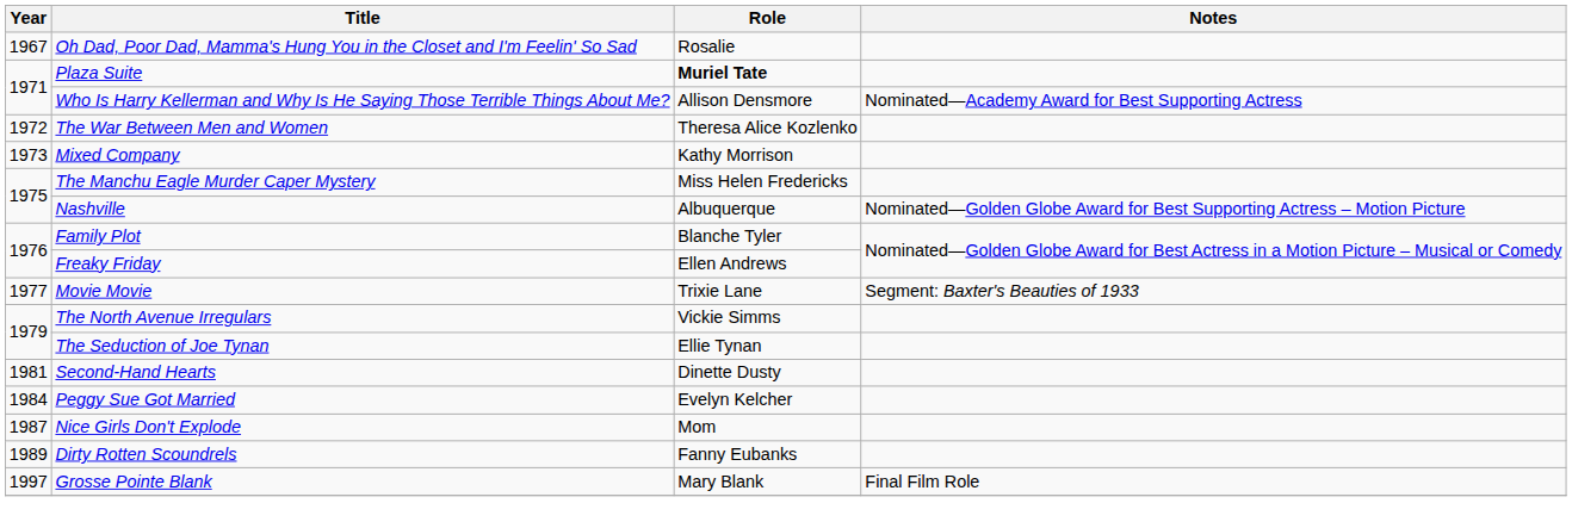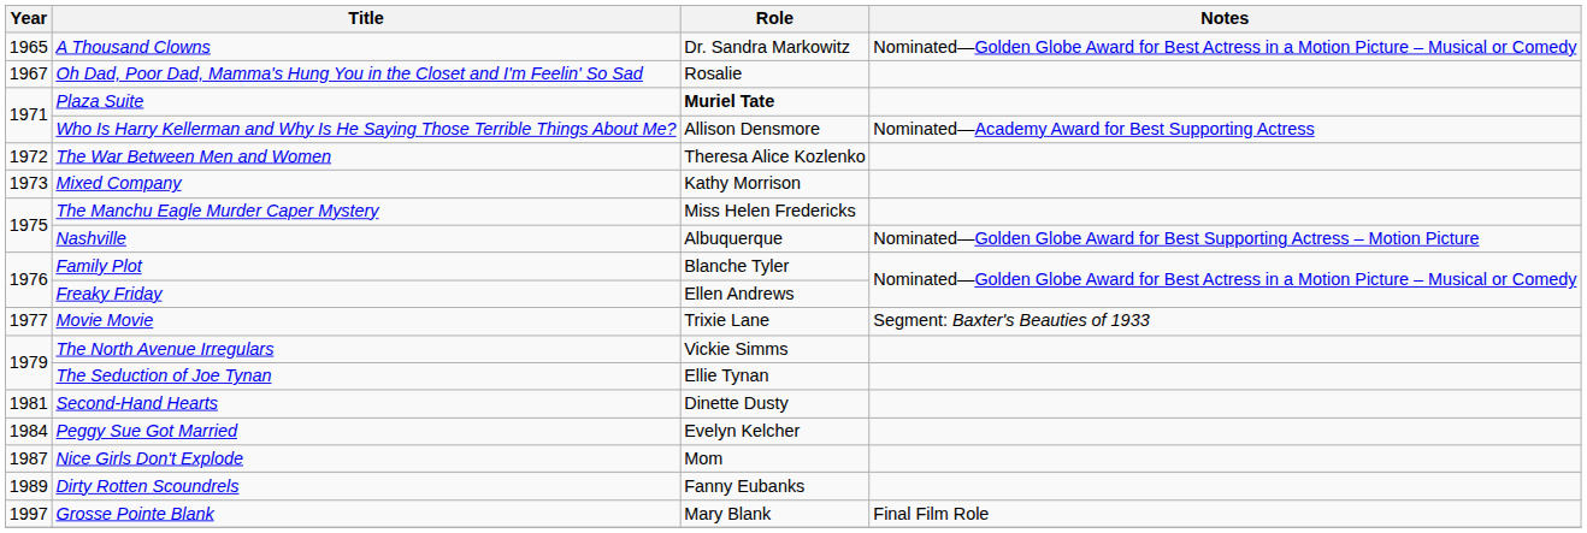 <table class="wikitable">
 <tr>
 <th>Year</th>
 <th>Title</th>
 <th>Role</th>
 <th>Notes</th>
+</tr>
+<tr>
+<td>1965</td>
+<td><em><a href='#'>A Thousand Clowns</a></em></td>
+<td>Dr. Sandra Markowitz</td>
+<td>Nominated—<a href='#'>Golden Globe Award for Best Actress in a Motion Picture – Musical or Comedy</a></td>
 </tr>
 <tr>
 <td>1967</td>
 <td><em><a href='#'>Oh Dad, Poor Dad, Mamma's Hung You in the Closet and I'm Feelin' So Sad</a></em></td>
 <td>Rosalie</td>
 <td></td>
 </tr>
 <tr>
 <td rowspan=2>1971</td>
 <td><em><a href='#'>Plaza Suite</a></em></td>
 <td><strong>Muriel Tate</strong></td>
 <td></td>
 </tr>
 <tr>
 <td><em><a href='#'>Who Is Harry Kellerman and Why Is He Saying Those Terrible Things About Me?</a></em></td>
 <td>Allison Densmore</td>
 <td>Nominated—<a href='#'>Academy Award for Best Supporting Actress</a></td>
 </tr>
 <tr>
 <td>1972</td>
 <td><em><a href='#'>The War Between Men and Women</a></em></td>
 <td>Theresa Alice Kozlenko</td>
 <td></td>
 </tr>
 <tr>
 <td>1973</td>
 <td><em><a href='#'>Mixed Company</a></em></td>
 <td>Kathy Morrison</td>
 <td></td>
 </tr>
 <tr>
 <td rowspan=2>1975</td>
 <td><em><a href='#'>The Manchu Eagle Murder Caper Mystery</a></em></td>
 <td>Miss Helen Fredericks</td>
 <td></td>
 </tr>
 <tr>
 <td><em><a href='#'>Nashville</a></em></td>
 <td>Albuquerque</td>
 <td>Nominated—<a href='#'>Golden Globe Award for Best Supporting Actress – Motion Picture</a></td>
 </tr>
 <tr>
 <td rowspan=2>1976</td>
 <td><em><a href='#'>Family Plot</a></em></td>
 <td>Blanche Tyler</td>
 <td rowspan="2">Nominated—<a href='#'>Golden Globe Award for Best Actress in a Motion Picture – Musical or Comedy</a></td>
 </tr>
 <tr>
 <td><em><a href='#'>Freaky Friday</a></em></td>
 <td>Ellen Andrews</td>
 </tr>
 <tr>
 <td>1977</td>
 <td><em><a href='#'>Movie Movie</a></em></td>
 <td>Trixie Lane</td>
 <td>Segment: <em>Baxter's Beauties of 1933</em></td>
 </tr>
 <tr>
 <td rowspan=2>1979</td>
 <td><em><a href='#'>The North Avenue Irregulars</a></em></td>
 <td>Vickie Simms</td>
 <td></td>
 </tr>
 <tr>
 <td><em><a href='#'>The Seduction of Joe Tynan</a></em></td>
 <td>Ellie Tynan</td>
 <td></td>
 </tr>
 <tr>
 <td>1981</td>
 <td><em><a href='#'>Second-Hand Hearts</a></em></td>
 <td>Dinette Dusty</td>
 <td></td>
 </tr>
 <tr>
 <td>1984</td>
 <td><em><a href='#'>Peggy Sue Got Married</a></em></td>
 <td>Evelyn Kelcher</td>
 <td></td>
 </tr>
 <tr>
 <td>1987</td>
 <td><em><a href='#'>Nice Girls Don't Explode</a></em></td>
 <td>Mom</td>
 <td></td>
 </tr>
 <tr>
 <td>1989</td>
 <td><em><a href='#'>Dirty Rotten Scoundrels</a></em></td>
 <td>Fanny Eubanks</td>
 <td></td>
 </tr>
 <tr>
 <td>1997</td>
 <td><em><a href='#'>Grosse Pointe Blank</a></em></td>
 <td>Mary Blank</td>
 <td>Final Film Role</td>
 </tr>
 <tr>
 </tr>
 </table>
